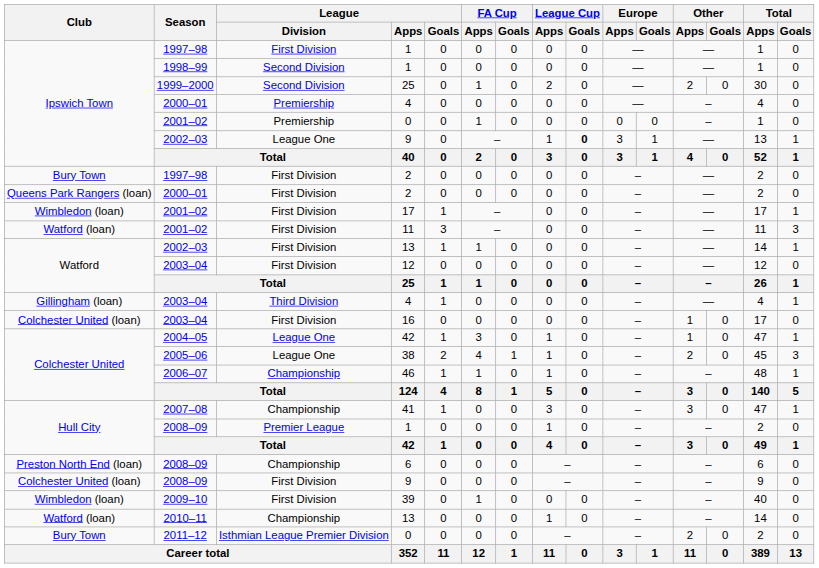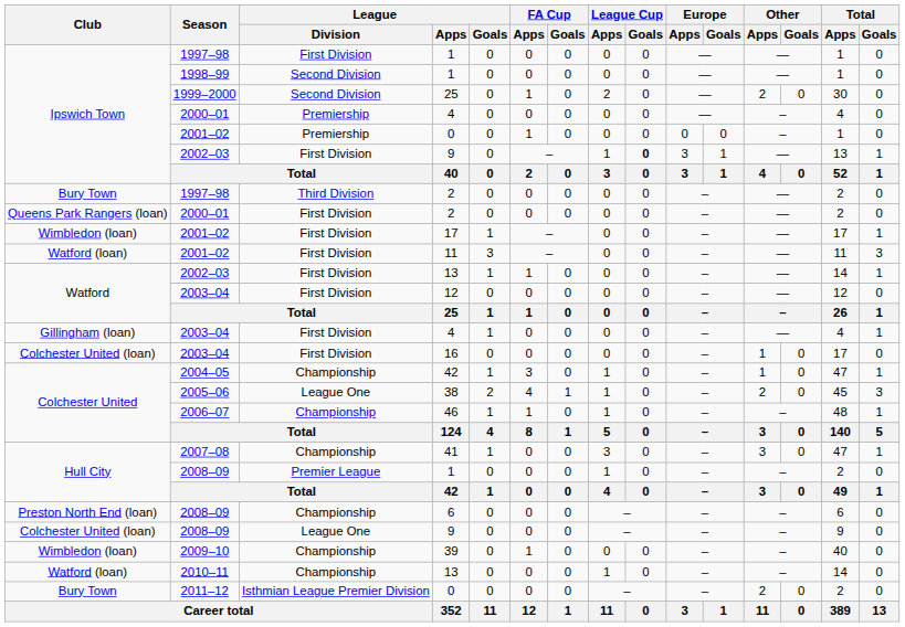 <table class="wikitable" style="text-align: center;">
 <tr>
 <th rowspan="2">Club</th>
 <th rowspan="2">Season</th>
 <th colspan="3">League</th>
 <th colspan="2"><a href='#'>FA Cup</a></th>
 <th colspan="2"><a href='#'>League Cup</a></th>
 <th colspan="2">Europe</th>
 <th colspan="2">Other</th>
 <th colspan="2">Total</th>
 </tr>
 <tr>
 <th>Division</th>
 <th>Apps</th>
 <th>Goals</th>
 <th>Apps</th>
 <th>Goals</th>
 <th>Apps</th>
 <th>Goals</th>
 <th>Apps</th>
 <th>Goals</th>
 <th>Apps</th>
 <th>Goals</th>
 <th>Apps</th>
 <th>Goals</th>
 </tr>
 <tr>
 <td rowspan="7"><a href='#'>Ipswich Town</a></td>
 <td><a href='#'>1997–98</a></td>
 <td><a href='#'>First Division</a></td>
 <td>1</td>
 <td>0</td>
 <td>0</td>
 <td>0</td>
 <td>0</td>
 <td>0</td>
 <td colspan="2">—</td>
 <td colspan="2">—</td>
 <td>1</td>
 <td>0</td>
 </tr>
 <tr>
 <td><a href='#'>1998–99</a></td>
 <td><a href='#'>Second Division</a></td>
 <td>1</td>
 <td>0</td>
 <td>0</td>
 <td>0</td>
 <td>0</td>
 <td>0</td>
 <td colspan="2">—</td>
 <td colspan="2">—</td>
 <td>1</td>
 <td>0</td>
 </tr>
 <tr>
 <td><a href='#'>1999–2000</a></td>
 <td><a href='#'>Second Division</a></td>
 <td>25</td>
 <td>0</td>
 <td>1</td>
 <td>0</td>
 <td>2</td>
 <td>0</td>
 <td colspan="2">—</td>
 <td>2</td>
 <td>0</td>
 <td>30</td>
 <td>0</td>
 </tr>
 <tr>
 <td><a href='#'>2000–01</a></td>
 <td><a href='#'>Premiership</a></td>
 <td>4</td>
 <td>0</td>
 <td>0</td>
 <td>0</td>
 <td>0</td>
 <td>0</td>
 <td colspan="2">—</td>
 <td colspan="2">–</td>
 <td>4</td>
 <td>0</td>
 </tr>
 <tr>
 <td><a href='#'>2001–02</a></td>
 <td>Premiership</td>
 <td>0</td>
 <td>0</td>
 <td>1</td>
 <td>0</td>
 <td>0</td>
 <td>0</td>
 <td>0</td>
 <td>0</td>
 <td colspan="2">–</td>
 <td>1</td>
 <td>0</td>
 </tr>
 <tr>
 <td><a href='#'>2002–03</a></td>
-<td>League One</td>
+<td>First Division</td>
 <td>9</td>
 <td>0</td>
 <td colspan="2">–</td>
 <td>1</td>
 <td><strong>0</strong></td>
 <td>3</td>
 <td>1</td>
 <td colspan="2">—</td>
 <td>13</td>
 <td>1</td>
 </tr>
 <tr>
 <th colspan="2">Total</th>
 <th>40</th>
 <th>0</th>
 <th>2</th>
 <th>0</th>
 <th>3</th>
 <th>0</th>
 <th>3</th>
 <th>1</th>
 <th>4</th>
 <th>0</th>
 <th>52</th>
 <th>1</th>
 </tr>
 <tr>
 <td><a href='#'>Bury Town</a></td>
 <td><a href='#'>1997–98</a></td>
-<td>First Division</td>
+<td><a href='#'>Third Division</a></td>
 <td>2</td>
 <td>0</td>
 <td>0</td>
 <td>0</td>
 <td>0</td>
 <td>0</td>
 <td colspan="2">–</td>
 <td colspan="2">—</td>
 <td>2</td>
 <td>0</td>
 </tr>
 <tr>
 <td><a href='#'>Queens Park Rangers</a> (loan)</td>
 <td><a href='#'>2000–01</a></td>
 <td>First Division</td>
 <td>2</td>
 <td>0</td>
 <td>0</td>
 <td>0</td>
 <td>0</td>
 <td>0</td>
 <td colspan="2">–</td>
 <td colspan="2">—</td>
 <td>2</td>
 <td>0</td>
 </tr>
 <tr>
 <td><a href='#'>Wimbledon</a> (loan)</td>
 <td><a href='#'>2001–02</a></td>
 <td>First Division</td>
 <td>17</td>
 <td>1</td>
 <td colspan="2">–</td>
 <td>0</td>
 <td>0</td>
 <td colspan="2">–</td>
 <td colspan="2">—</td>
 <td>17</td>
 <td>1</td>
 </tr>
 <tr>
 <td><a href='#'>Watford</a> (loan)</td>
 <td><a href='#'>2001–02</a></td>
 <td>First Division</td>
 <td>11</td>
 <td>3</td>
 <td colspan="2">–</td>
 <td>0</td>
 <td>0</td>
 <td colspan="2">–</td>
 <td colspan="2">—</td>
 <td>11</td>
 <td>3</td>
 </tr>
 <tr>
 <td rowspan="3">Watford</td>
 <td><a href='#'>2002–03</a></td>
 <td>First Division</td>
 <td>13</td>
 <td>1</td>
 <td>1</td>
 <td>0</td>
 <td>0</td>
 <td>0</td>
 <td colspan="2">–</td>
 <td colspan="2">—</td>
 <td>14</td>
 <td>1</td>
 </tr>
 <tr>
 <td><a href='#'>2003–04</a></td>
 <td>First Division</td>
 <td>12</td>
 <td>0</td>
 <td>0</td>
 <td>0</td>
 <td>0</td>
 <td>0</td>
 <td colspan="2">–</td>
 <td colspan="2">—</td>
 <td>12</td>
 <td>0</td>
 </tr>
 <tr>
 <th colspan="2">Total</th>
 <th>25</th>
 <th>1</th>
 <th>1</th>
 <th>0</th>
 <th>0</th>
 <th>0</th>
 <th colspan="2">–</th>
 <th colspan="2">–</th>
 <th>26</th>
 <th>1</th>
 </tr>
 <tr>
 <td><a href='#'>Gillingham</a> (loan)</td>
 <td><a href='#'>2003–04</a></td>
-<td><a href='#'>Third Division</a></td>
+<td>First Division</td>
 <td>4</td>
 <td>1</td>
 <td>0</td>
 <td>0</td>
 <td>0</td>
 <td>0</td>
 <td colspan="2">–</td>
 <td colspan="2">—</td>
 <td>4</td>
 <td>1</td>
 </tr>
 <tr>
 <td><a href='#'>Colchester United</a> (loan)</td>
 <td><a href='#'>2003–04</a></td>
 <td>First Division</td>
 <td>16</td>
 <td>0</td>
 <td>0</td>
 <td>0</td>
 <td>0</td>
 <td>0</td>
 <td colspan="2">–</td>
 <td>1</td>
 <td>0</td>
 <td>17</td>
 <td>0</td>
 </tr>
 <tr>
 <td rowspan="4"><a href='#'>Colchester United</a></td>
 <td><a href='#'>2004–05</a></td>
-<td><a href='#'>League One</a></td>
+<td>Championship</td>
 <td>42</td>
 <td>1</td>
 <td>3</td>
 <td>0</td>
 <td>1</td>
 <td>0</td>
 <td colspan="2">–</td>
 <td>1</td>
 <td>0</td>
 <td>47</td>
 <td>1</td>
 </tr>
 <tr>
 <td><a href='#'>2005–06</a></td>
 <td>League One</td>
 <td>38</td>
 <td>2</td>
 <td>4</td>
 <td>1</td>
 <td>1</td>
 <td>0</td>
 <td colspan="2">–</td>
 <td>2</td>
 <td>0</td>
 <td>45</td>
 <td>3</td>
 </tr>
 <tr>
 <td><a href='#'>2006–07</a></td>
 <td><a href='#'>Championship</a></td>
 <td>46</td>
 <td>1</td>
 <td>1</td>
 <td>0</td>
 <td>1</td>
 <td>0</td>
 <td colspan="2">–</td>
 <td colspan="2">–</td>
 <td>48</td>
 <td>1</td>
 </tr>
 <tr>
 <th colspan="2">Total</th>
 <th>124</th>
 <th>4</th>
 <th>8</th>
 <th>1</th>
 <th>5</th>
 <th>0</th>
 <th colspan="2">–</th>
 <th>3</th>
 <th>0</th>
 <th>140</th>
 <th>5</th>
 </tr>
 <tr>
 <td rowspan="3"><a href='#'>Hull City</a></td>
 <td><a href='#'>2007–08</a></td>
 <td>Championship</td>
 <td>41</td>
 <td>1</td>
 <td>0</td>
 <td>0</td>
 <td>3</td>
 <td>0</td>
 <td colspan="2">–</td>
 <td>3</td>
 <td>0</td>
 <td>47</td>
 <td>1</td>
 </tr>
 <tr>
 <td><a href='#'>2008–09</a></td>
 <td><a href='#'>Premier League</a></td>
 <td>1</td>
 <td>0</td>
 <td>0</td>
 <td>0</td>
 <td>1</td>
 <td>0</td>
 <td colspan="2">–</td>
 <td colspan="2">–</td>
 <td>2</td>
 <td>0</td>
 </tr>
 <tr>
 <th colspan="2">Total</th>
 <th>42</th>
 <th>1</th>
 <th>0</th>
 <th>0</th>
 <th>4</th>
 <th>0</th>
 <th colspan="2">–</th>
 <th>3</th>
 <th>0</th>
 <th>49</th>
 <th>1</th>
 </tr>
 <tr>
 <td><a href='#'>Preston North End</a> (loan)</td>
 <td><a href='#'>2008–09</a></td>
 <td>Championship</td>
 <td>6</td>
 <td>0</td>
 <td>0</td>
 <td>0</td>
 <td colspan="2">–</td>
 <td colspan="2">–</td>
 <td colspan="2">–</td>
 <td>6</td>
 <td>0</td>
 </tr>
 <tr>
 <td><a href='#'>Colchester United</a> (loan)</td>
 <td><a href='#'>2008–09</a></td>
-<td>First Division</td>
+<td>League One</td>
 <td>9</td>
 <td>0</td>
 <td>0</td>
 <td>0</td>
 <td colspan="2">–</td>
 <td colspan="2">–</td>
 <td colspan="2">–</td>
 <td>9</td>
 <td>0</td>
 </tr>
 <tr>
 <td><a href='#'>Wimbledon</a> (loan)</td>
 <td><a href='#'>2009–10</a></td>
-<td>First Division</td>
+<td>Championship</td>
 <td>39</td>
 <td>0</td>
 <td>1</td>
 <td>0</td>
 <td>0</td>
 <td>0</td>
 <td colspan="2">–</td>
 <td colspan="2">–</td>
 <td>40</td>
 <td>0</td>
 </tr>
 <tr>
 <td><a href='#'>Watford</a> (loan)</td>
 <td><a href='#'>2010–11</a></td>
 <td>Championship</td>
 <td>13</td>
 <td>0</td>
 <td>0</td>
 <td>0</td>
 <td>1</td>
 <td>0</td>
 <td colspan="2">–</td>
 <td colspan="2">–</td>
 <td>14</td>
 <td>0</td>
 </tr>
 <tr>
 <td><a href='#'>Bury Town</a></td>
 <td><a href='#'>2011–12</a></td>
 <td><a href='#'>Isthmian League Premier Division</a></td>
 <td>0</td>
 <td>0</td>
 <td>0</td>
 <td>0</td>
 <td colspan="2">–</td>
 <td colspan="2">–</td>
 <td>2</td>
 <td>0</td>
 <td>2</td>
 <td>0</td>
 </tr>
 <tr>
 <th colspan="3">Career total</th>
 <th>352</th>
 <th>11</th>
 <th>12</th>
 <th>1</th>
 <th>11</th>
 <th>0</th>
 <th>3</th>
 <th>1</th>
 <th>11</th>
 <th>0</th>
 <th>389</th>
 <th>13</th>
 </tr>
 </table>
